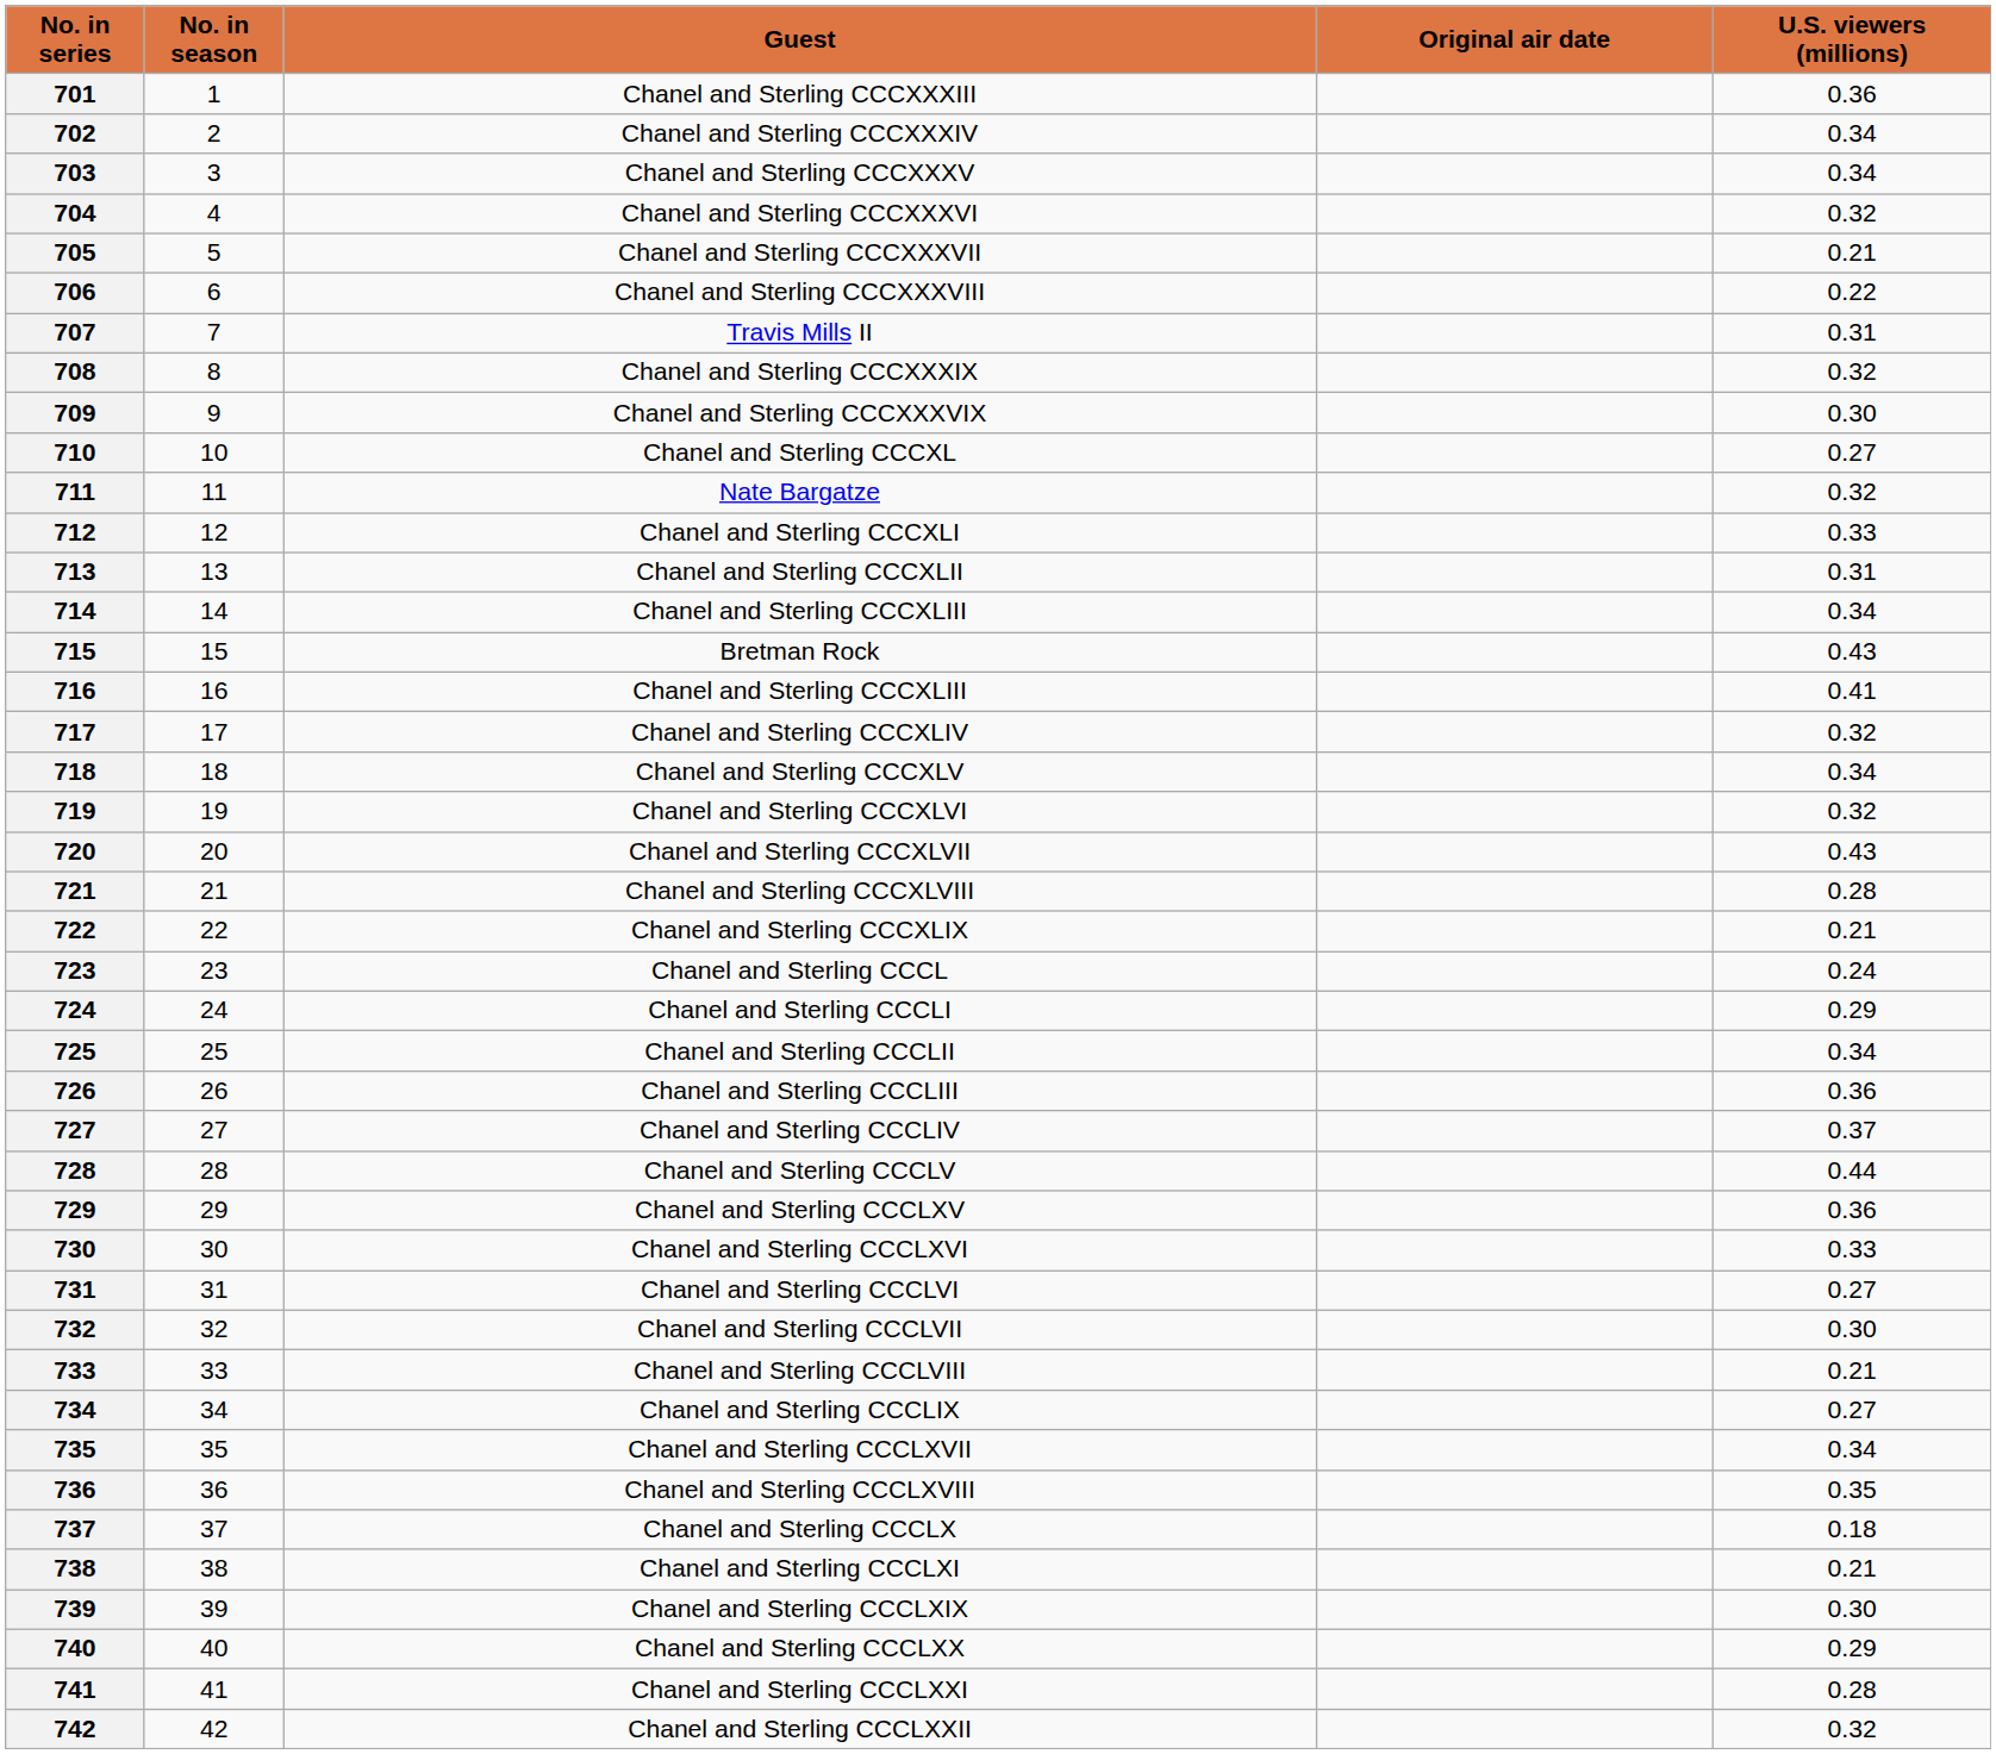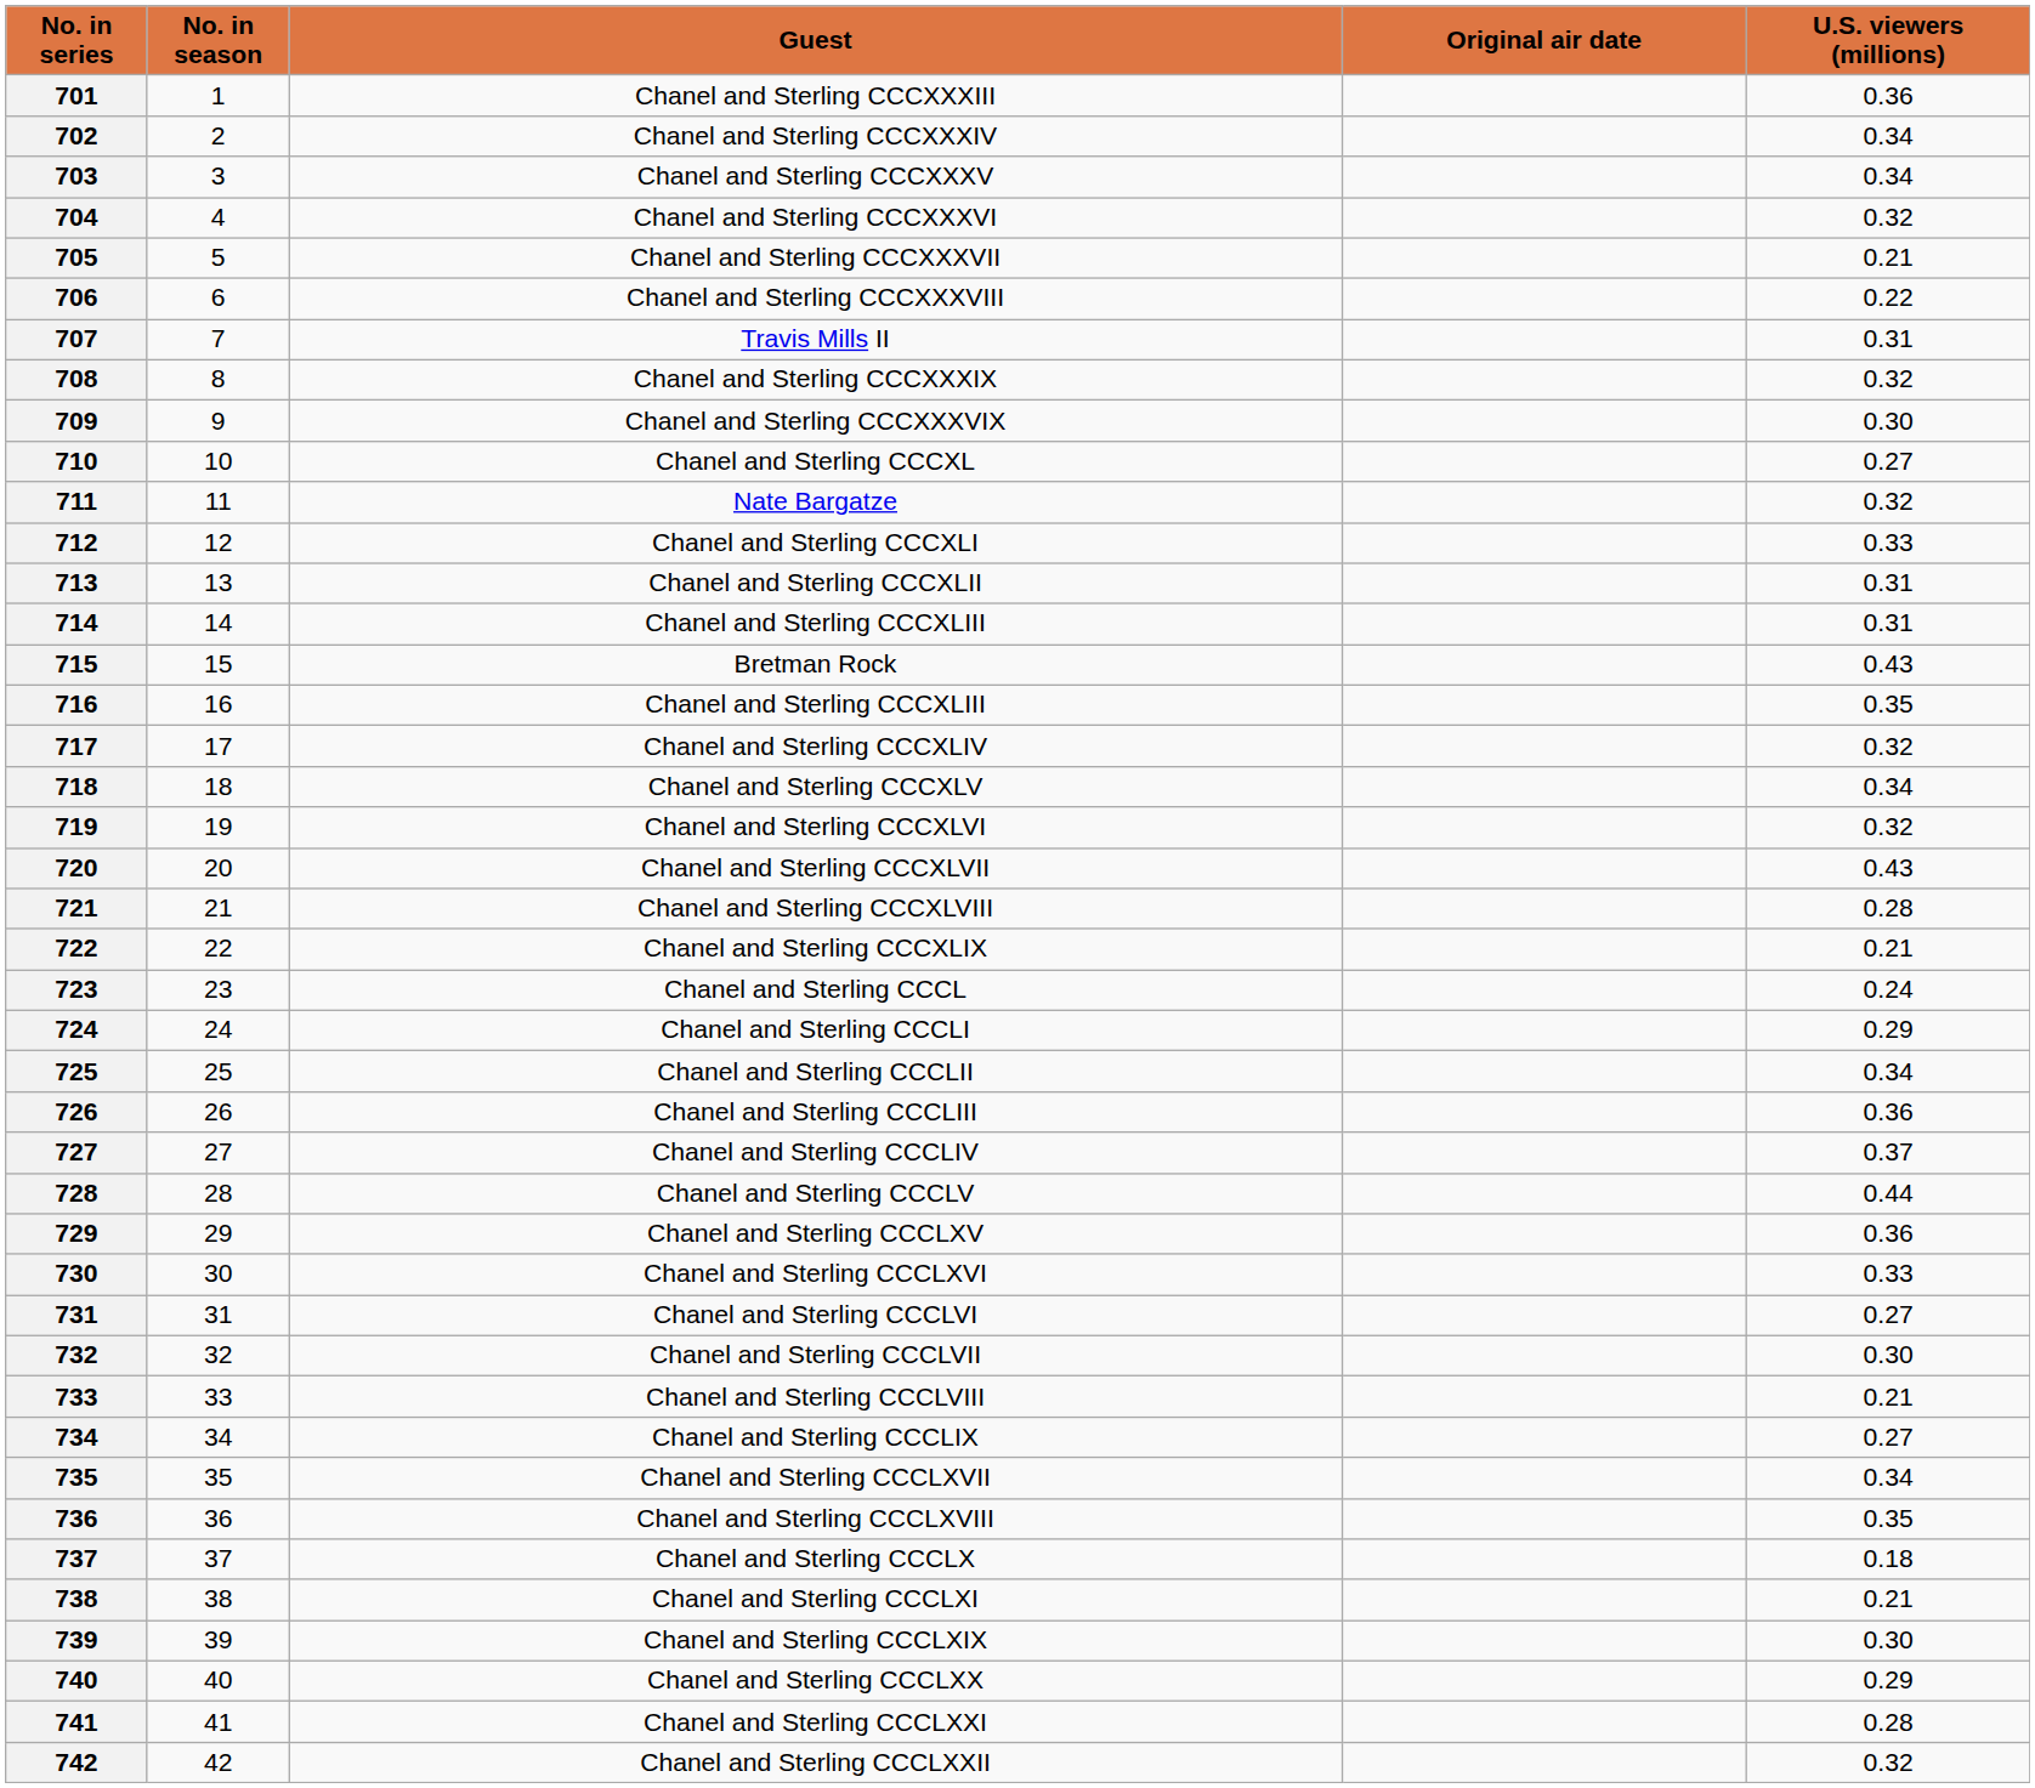 <table class="wikitable plainrowheaders" style="width:100%;text-align: center">
 <tr>
 <th scope="col" style="background-color: #DE7643; color: #000000;" width=7%>No. in<br>series</th>
 <th scope="col" style="background-color: #DE7643; color: #000000;" width=7%>No. in<br>season</th>
 <th scope="col" style="background-color: #DE7643; color: #000000;">Guest</th>
 <th scope="col" style="background-color: #DE7643; color: #000000;" width=20%>Original air date</th>
 <th scope="col" style="background-color: #DE7643; color: #000000;" width=14%>U.S. viewers<br>(millions)</th>
 </tr>
 <tr>
 <th>701</th>
 <td>1</td>
 <td>Chanel and Sterling CCCXXXIII</td>
 <td></td>
 <td>0.36</td>
 </tr>
 <tr>
 <th>702</th>
 <td>2</td>
 <td>Chanel and Sterling CCCXXXIV</td>
 <td></td>
 <td>0.34</td>
 </tr>
 <tr>
 <th>703</th>
 <td>3</td>
 <td>Chanel and Sterling CCCXXXV</td>
 <td></td>
 <td>0.34</td>
 </tr>
 <tr>
 <th>704</th>
 <td>4</td>
 <td>Chanel and Sterling CCCXXXVI</td>
 <td></td>
 <td>0.32</td>
 </tr>
 <tr>
 <th>705</th>
 <td>5</td>
 <td>Chanel and Sterling CCCXXXVII</td>
 <td></td>
 <td>0.21</td>
 </tr>
 <tr>
 <th>706</th>
 <td>6</td>
 <td>Chanel and Sterling CCCXXXVIII</td>
 <td></td>
 <td>0.22</td>
 </tr>
 <tr>
 <th>707</th>
 <td>7</td>
 <td><a href='#'>Travis Mills</a> II</td>
 <td></td>
 <td>0.31</td>
 </tr>
 <tr>
 <th>708</th>
 <td>8</td>
 <td>Chanel and Sterling CCCXXXIX</td>
 <td></td>
 <td>0.32</td>
 </tr>
 <tr>
 <th>709</th>
 <td>9</td>
 <td>Chanel and Sterling CCCXXXVIX</td>
 <td></td>
 <td>0.30</td>
 </tr>
 <tr>
 <th>710</th>
 <td>10</td>
 <td>Chanel and Sterling CCCXL</td>
 <td></td>
 <td>0.27</td>
 </tr>
 <tr>
 <th>711</th>
 <td>11</td>
 <td><a href='#'>Nate Bargatze</a></td>
 <td></td>
 <td>0.32</td>
 </tr>
 <tr>
 <th>712</th>
 <td>12</td>
 <td>Chanel and Sterling CCCXLI</td>
 <td></td>
 <td>0.33</td>
 </tr>
 <tr>
 <th>713</th>
 <td>13</td>
 <td>Chanel and Sterling CCCXLII</td>
 <td></td>
 <td>0.31</td>
 </tr>
 <tr>
 <th>714</th>
 <td>14</td>
 <td>Chanel and Sterling CCCXLIII</td>
 <td></td>
-<td>0.34</td>
+<td>0.31</td>
 </tr>
 <tr>
 <th>715</th>
 <td>15</td>
 <td>Bretman Rock</td>
 <td></td>
 <td>0.43</td>
 </tr>
 <tr>
 <th>716</th>
 <td>16</td>
 <td>Chanel and Sterling CCCXLIII</td>
 <td></td>
-<td>0.41</td>
+<td>0.35</td>
 </tr>
 <tr>
 <th>717</th>
 <td>17</td>
 <td>Chanel and Sterling CCCXLIV</td>
 <td></td>
 <td>0.32</td>
 </tr>
 <tr>
 <th>718</th>
 <td>18</td>
 <td>Chanel and Sterling CCCXLV</td>
 <td></td>
 <td>0.34</td>
 </tr>
 <tr>
 <th>719</th>
 <td>19</td>
 <td>Chanel and Sterling CCCXLVI</td>
 <td></td>
 <td>0.32</td>
 </tr>
 <tr>
 <th>720</th>
 <td>20</td>
 <td>Chanel and Sterling CCCXLVII</td>
 <td></td>
 <td>0.43</td>
 </tr>
 <tr>
 <th>721</th>
 <td>21</td>
 <td>Chanel and Sterling CCCXLVIII</td>
 <td></td>
 <td>0.28</td>
 </tr>
 <tr>
 <th>722</th>
 <td>22</td>
 <td>Chanel and Sterling CCCXLIX</td>
 <td></td>
 <td>0.21</td>
 </tr>
 <tr>
 <th>723</th>
 <td>23</td>
 <td>Chanel and Sterling CCCL</td>
 <td></td>
 <td>0.24</td>
 </tr>
 <tr>
 <th>724</th>
 <td>24</td>
 <td>Chanel and Sterling CCCLI</td>
 <td></td>
 <td>0.29</td>
 </tr>
 <tr>
 <th>725</th>
 <td>25</td>
 <td>Chanel and Sterling CCCLII</td>
 <td></td>
 <td>0.34</td>
 </tr>
 <tr>
 <th>726</th>
 <td>26</td>
 <td>Chanel and Sterling CCCLIII</td>
 <td></td>
 <td>0.36</td>
 </tr>
 <tr>
 <th>727</th>
 <td>27</td>
 <td>Chanel and Sterling CCCLIV</td>
 <td></td>
 <td>0.37</td>
 </tr>
 <tr>
 <th>728</th>
 <td>28</td>
 <td>Chanel and Sterling CCCLV</td>
 <td></td>
 <td>0.44</td>
 </tr>
 <tr>
 <th>729</th>
 <td>29</td>
 <td>Chanel and Sterling CCCLXV</td>
 <td></td>
 <td>0.36</td>
 </tr>
 <tr>
 <th>730</th>
 <td>30</td>
 <td>Chanel and Sterling CCCLXVI</td>
 <td></td>
 <td>0.33</td>
 </tr>
 <tr>
 <th>731</th>
 <td>31</td>
 <td>Chanel and Sterling CCCLVI</td>
 <td></td>
 <td>0.27</td>
 </tr>
 <tr>
 <th>732</th>
 <td>32</td>
 <td>Chanel and Sterling CCCLVII</td>
 <td></td>
 <td>0.30</td>
 </tr>
 <tr>
 <th>733</th>
 <td>33</td>
 <td>Chanel and Sterling CCCLVIII</td>
 <td></td>
 <td>0.21</td>
 </tr>
 <tr>
 <th>734</th>
 <td>34</td>
 <td>Chanel and Sterling CCCLIX</td>
 <td></td>
 <td>0.27</td>
 </tr>
 <tr>
 <th>735</th>
 <td>35</td>
 <td>Chanel and Sterling CCCLXVII</td>
 <td></td>
 <td>0.34</td>
 </tr>
 <tr>
 <th>736</th>
 <td>36</td>
 <td>Chanel and Sterling CCCLXVIII</td>
 <td></td>
 <td>0.35</td>
 </tr>
 <tr>
 <th>737</th>
 <td>37</td>
 <td>Chanel and Sterling CCCLX</td>
 <td></td>
 <td>0.18</td>
 </tr>
 <tr>
 <th>738</th>
 <td>38</td>
 <td>Chanel and Sterling CCCLXI</td>
 <td></td>
 <td>0.21</td>
 </tr>
 <tr>
 <th>739</th>
 <td>39</td>
 <td>Chanel and Sterling CCCLXIX</td>
 <td></td>
 <td>0.30</td>
 </tr>
 <tr>
 <th>740</th>
 <td>40</td>
 <td>Chanel and Sterling CCCLXX</td>
 <td></td>
 <td>0.29</td>
 </tr>
 <tr>
 <th>741</th>
 <td>41</td>
 <td>Chanel and Sterling CCCLXXI</td>
 <td></td>
 <td>0.28</td>
 </tr>
 <tr>
 <th>742</th>
 <td>42</td>
 <td>Chanel and Sterling CCCLXXII</td>
 <td></td>
 <td>0.32</td>
 </tr>
 </table>
